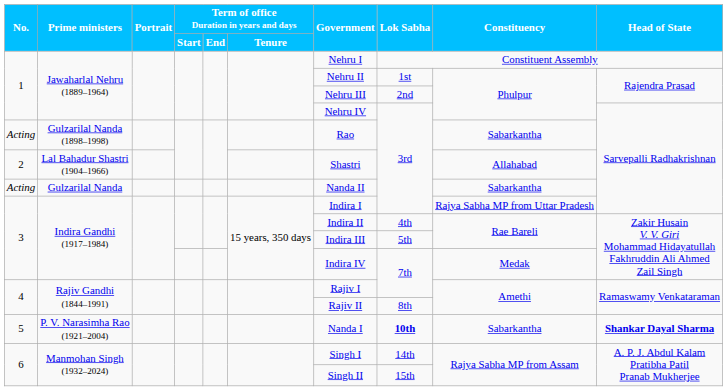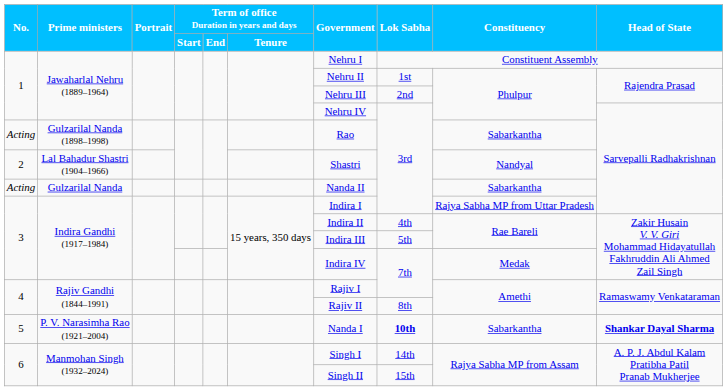 <table class="wikitable sortable" style="text-align: center;">
 <tr>
 <th rowspan="2" style="background:#00bfff; color:white;">No.</th>
 <th rowspan="2" style="background:#00bfff; color:white;">Prime ministers</th>
 <th rowspan="2" style="background:#00bfff; color:white;">Portrait</th>
 <th colspan="3" style="background:#00bfff; color:white;"><strong>Term of office</strong><br><strong><small>Duration in years and days</small></strong></th>
 <th rowspan="2" style="background:#00bfff; color:white;">Government</th>
 <th rowspan="2" style="background:#00bfff; color:white;">Lok Sabha</th>
 <th rowspan="2" style="background:#00bfff; color:white;">Constituency</th>
 <th rowspan="2" style="background:#00bfff; color:white;">Head of State</th>
 </tr>
 <tr>
 <th style="background:#00bfff; color:white;">Start</th>
 <th style="background:#00bfff; color:white;">End</th>
 <th style="background:#00bfff; color:white;">Tenure</th>
 </tr>
 <tr>
 <td rowspan="4">1</td>
 <td rowspan="4"><a href='#'>Jawaharlal Nehru</a><br><small>(1889–1964)</small></td>
 <td rowspan="4"></td>
 <td rowspan="4"></td>
 <td rowspan="4"></td>
 <td rowspan="4"></td>
 <td><a href='#'>Nehru I</a></td>
 <td colspan="3"><a href='#'>Constituent Assembly</a></td>
 </tr>
 <tr>
 <td><a href='#'>Nehru II</a></td>
 <td><a href='#'>1st</a></td>
 <td rowspan="3"><a href='#'>Phulpur</a></td>
 <td rowspan="2"><a href='#'>Rajendra Prasad</a></td>
 </tr>
 <tr>
 <td><a href='#'>Nehru III</a></td>
 <td><a href='#'>2nd</a></td>
 </tr>
 <tr>
 <td><a href='#'>Nehru IV</a></td>
 <td rowspan="5"><a href='#'>3rd</a></td>
 <td rowspan="5"><a href='#'>Sarvepalli Radhakrishnan</a></td>
 </tr>
 <tr>
 <td><em>Acting</em></td>
 <td><a href='#'>Gulzarilal Nanda</a><br><small>(1898–1998)</small></td>
 <td></td>
 <td rowspan="2"></td>
 <td rowspan="2"></td>
 <td></td>
 <td><a href='#'>Rao</a></td>
 <td><a href='#'>Sabarkantha</a></td>
 </tr>
 <tr>
 <td>2</td>
 <td><a href='#'>Lal Bahadur Shastri</a><br><small>(1904–1966)</small></td>
 <td></td>
 <td></td>
 <td><a href='#'>Shastri</a></td>
-<td><a href='#'>Allahabad</a></td>
+<td><a href='#'>Nandyal</a></td>
 </tr>
 <tr>
 <td><em>Acting</em></td>
 <td><a href='#'>Gulzarilal Nanda</a></td>
 <td></td>
 <td></td>
 <td></td>
 <td></td>
 <td><a href='#'>Nanda II</a></td>
 <td><a href='#'>Sabarkantha</a></td>
 </tr>
 <tr>
 <td rowspan="4">3</td>
 <td rowspan="4"><a href='#'>Indira Gandhi</a><br><small>(1917–1984)</small></td>
 <td rowspan="4"></td>
 <td rowspan="3"></td>
 <td rowspan="3"></td>
 <td rowspan="4">15 years, 350 days</td>
 <td><a href='#'>Indira I</a></td>
 <td><a href='#'>Rajya Sabha MP from Uttar Pradesh</a></td>
 </tr>
 <tr>
 <td><a href='#'>Indira II</a></td>
 <td><a href='#'>4th</a></td>
 <td rowspan ="2"><a href='#'>Rae Bareli</a></td>
 <td rowspan="3"><a href='#'>Zakir Husain</a><br><em><a href='#'>V. V. Giri</a></em><br><a href='#'>Mohammad Hidayatullah</a><br><a href='#'>Fakhruddin Ali Ahmed</a><br><a href='#'>Zail Singh</a></td>
 </tr>
 <tr>
 <td><a href='#'>Indira III</a></td>
 <td><a href='#'>5th</a></td>
 </tr>
 <tr>
 <td></td>
 <td></td>
 <td><a href='#'>Indira IV</a></td>
 <td rowspan="2"><a href='#'>7th</a></td>
 <td><a href='#'>Medak</a></td>
 </tr>
 <tr>
 <td rowspan ="2">4</td>
 <td rowspan ="2"><a href='#'>Rajiv Gandhi</a><br><small>(1844–1991)</small></td>
 <td rowspan ="2"></td>
 <td rowspan ="2"></td>
 <td rowspan ="2"></td>
 <td rowspan ="2"></td>
 <td><a href='#'>Rajiv I</a></td>
 <td rowspan="2"><a href='#'>Amethi</a></td>
 <td rowspan="2"><a href='#'>Ramaswamy Venkataraman</a></td>
 </tr>
 <tr>
 <td><a href='#'>Rajiv II</a></td>
 <td><a href='#'>8th</a></td>
 </tr>
 <tr>
 <td>5</td>
 <td><a href='#'>P. V. Narasimha Rao</a><br><small>(1921–2004)</small></td>
 <td></td>
 <td></td>
 <td></td>
 <td></td>
 <td><a href='#'>Nanda I</a></td>
 <td><strong><a href='#'>10th</a></strong></td>
 <td><a href='#'>Sabarkantha</a></td>
 <td><strong><a href='#'>Shankar Dayal Sharma</a></strong></td>
 </tr>
 <tr>
 <td rowspan ="2">6</td>
 <td rowspan ="2"><a href='#'>Manmohan Singh</a><br><small>(1932–2024)</small></td>
 <td rowspan ="2"></td>
 <td rowspan ="2"></td>
 <td rowspan ="2"></td>
 <td rowspan="2"></td>
 <td><a href='#'>Singh I</a></td>
 <td><a href='#'>14th</a></td>
 <td rowspan ="2"><a href='#'>Rajya Sabha MP from Assam</a></td>
 <td rowspan="2"><a href='#'>A. P. J. Abdul Kalam</a><br><a href='#'>Pratibha Patil</a><br><a href='#'>Pranab Mukherjee</a></td>
 </tr>
 <tr>
 <td><a href='#'>Singh II</a></td>
 <td><a href='#'>15th</a></td>
 </tr>
 </table>
